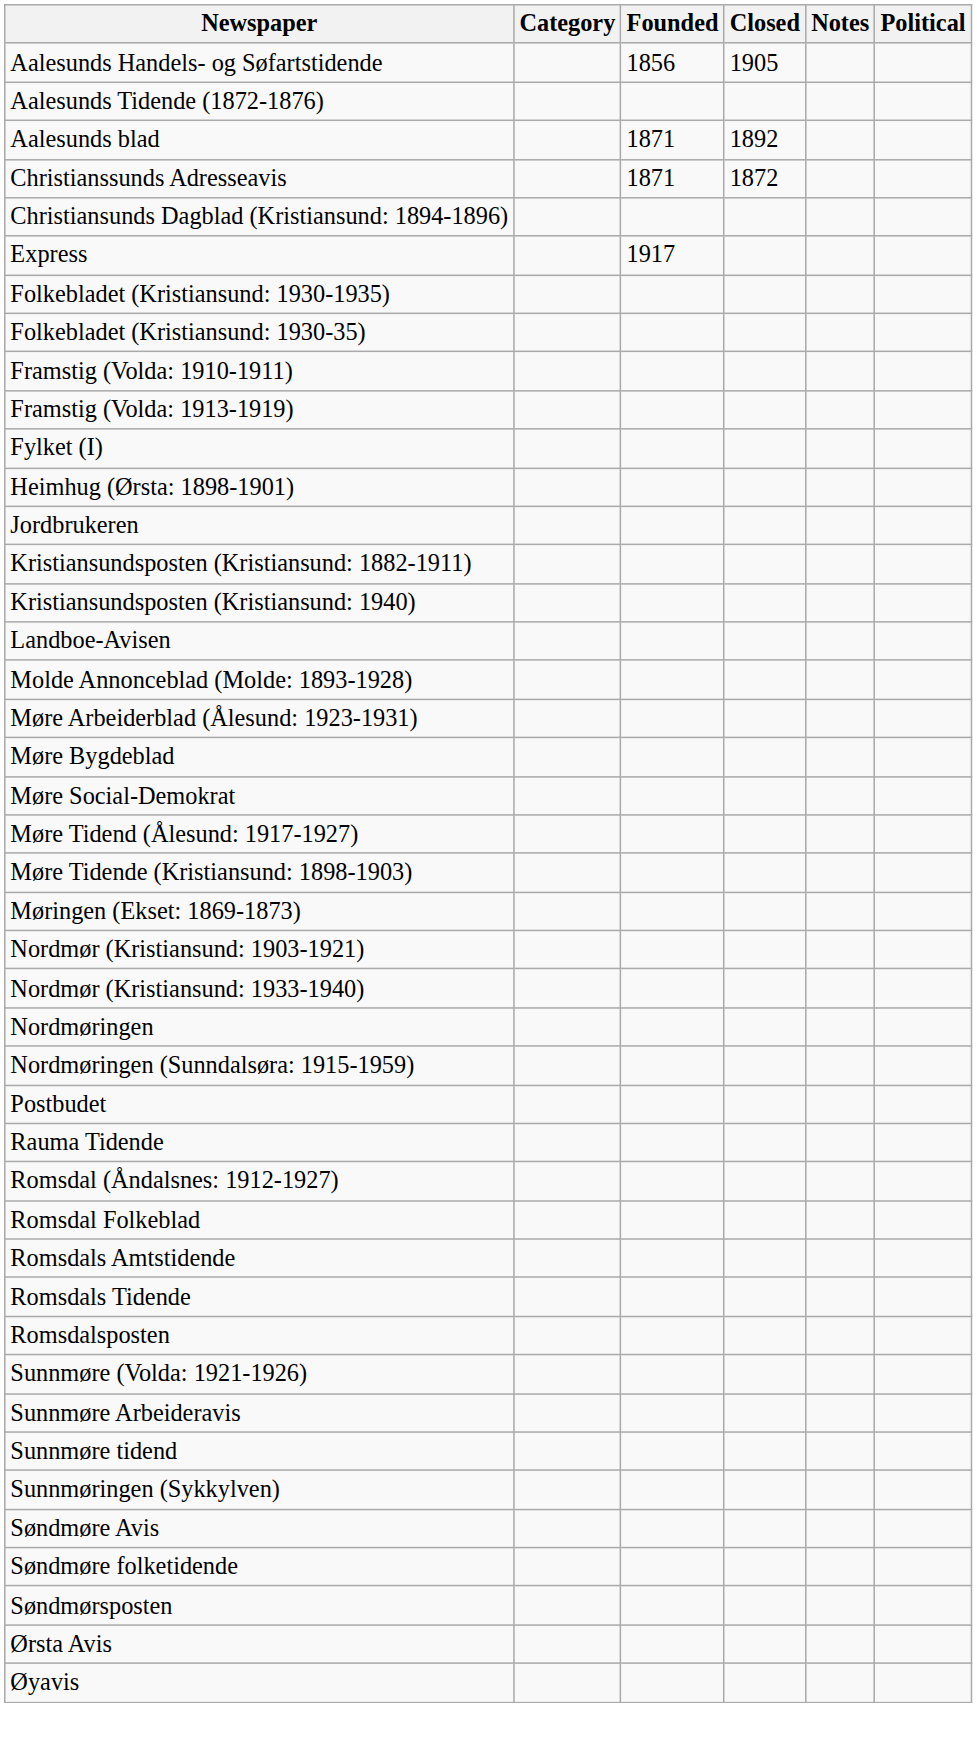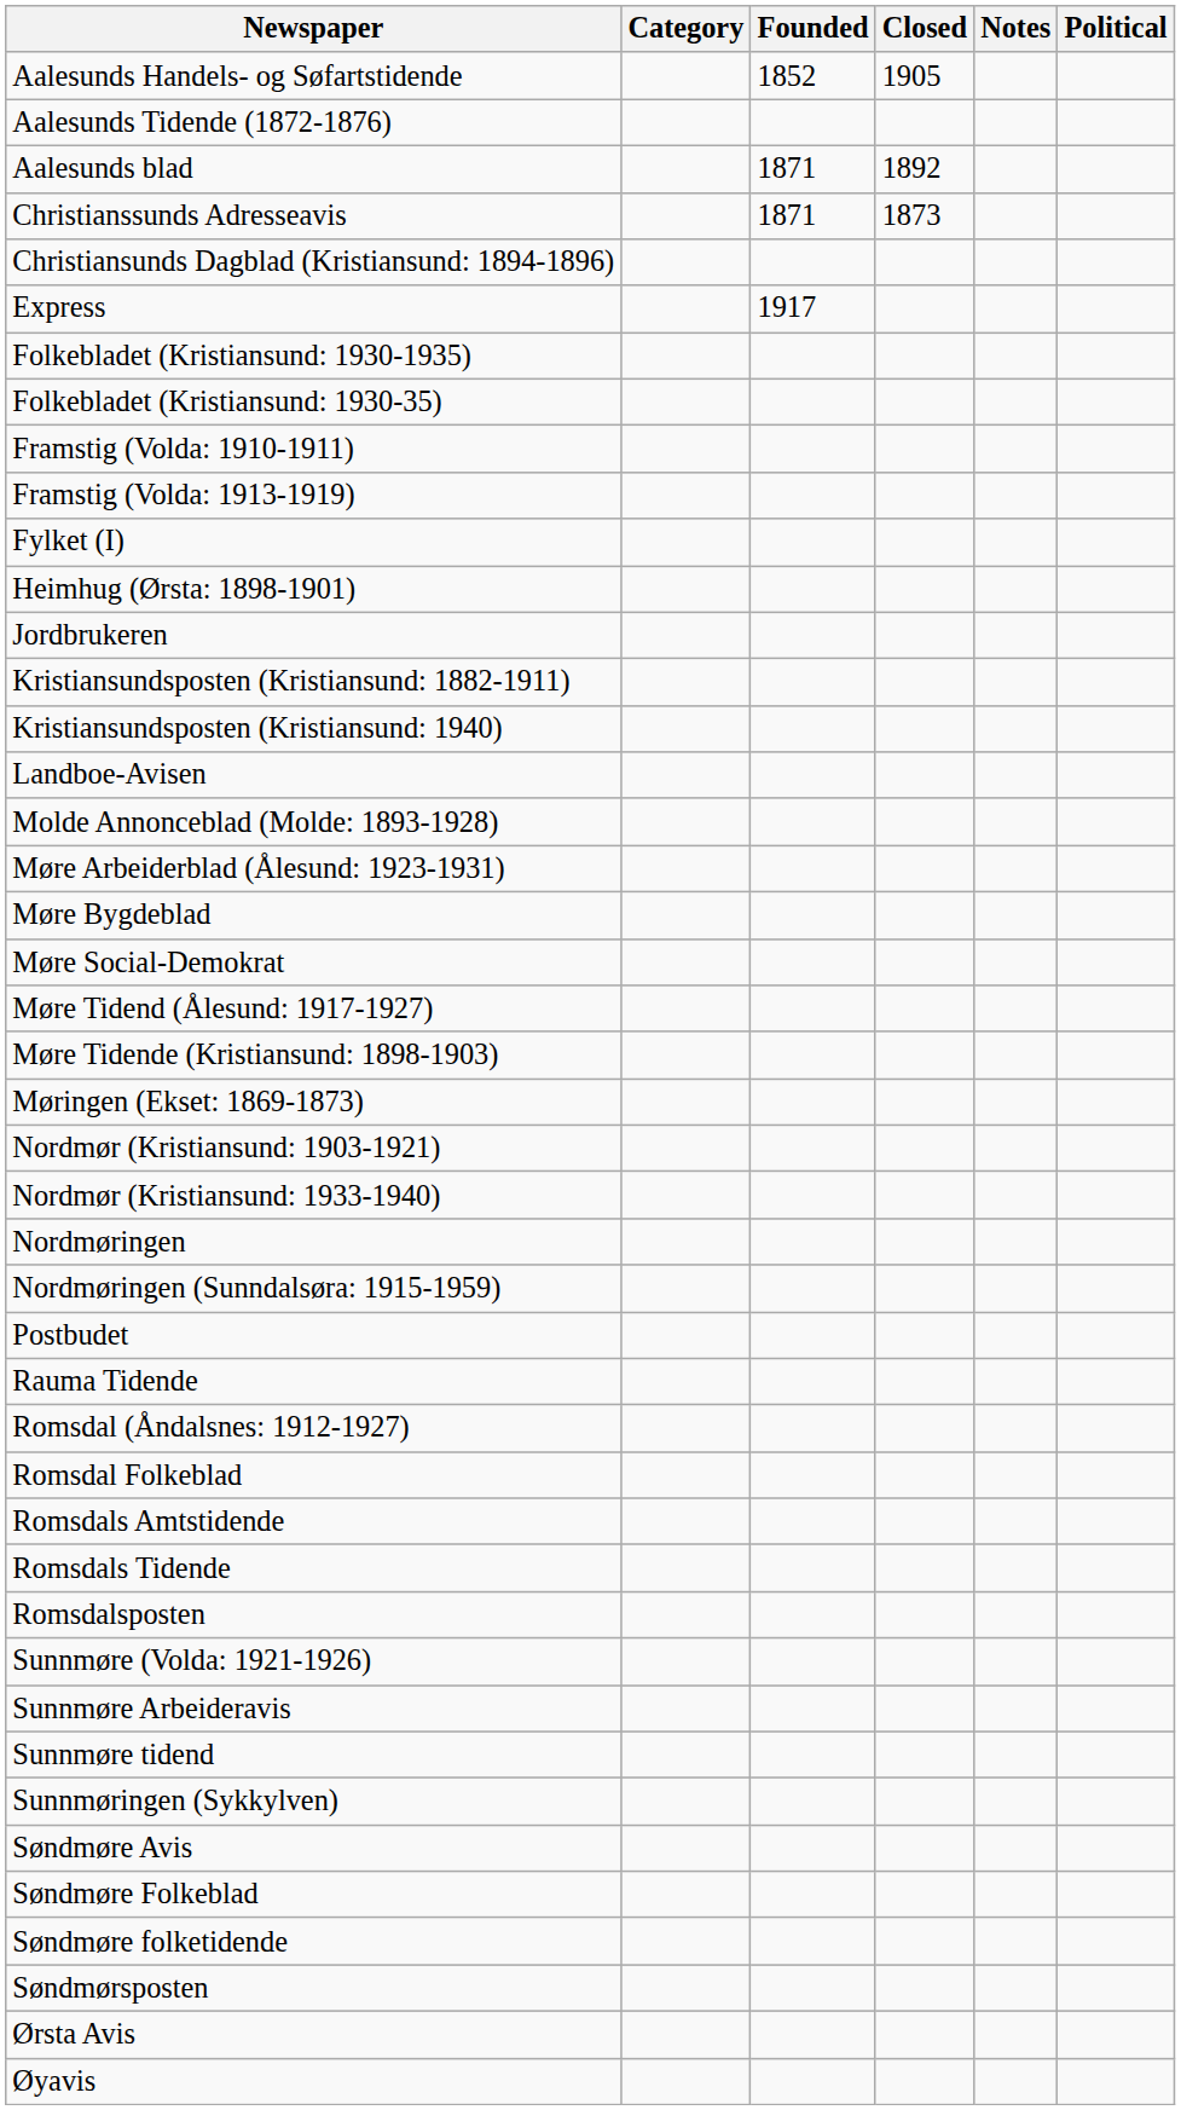 <table class="wikitable sortable">
 <tr>
 <th>Newspaper</th>
 <th>Category</th>
 <th>Founded</th>
 <th>Closed</th>
 <th class="unsortable">Notes</th>
 <th>Political</th>
 </tr>
 <tr>
 <td>Aalesunds Handels- og Søfartstidende</td>
 <td></td>
-<td>1856</td>
+<td>1852</td>
 <td>1905</td>
 <td></td>
 <td></td>
 </tr>
 <tr>
 <td>Aalesunds Tidende (1872-1876)</td>
 <td></td>
 <td></td>
 <td></td>
 <td></td>
 <td></td>
 </tr>
 <tr>
 <td>Aalesunds blad</td>
 <td></td>
 <td>1871</td>
 <td>1892</td>
 <td></td>
 <td></td>
 </tr>
 <tr>
 <td>Christianssunds Adresseavis</td>
 <td></td>
 <td>1871</td>
-<td>1872</td>
+<td>1873</td>
 <td></td>
 <td></td>
 </tr>
 <tr>
 <td>Christiansunds Dagblad (Kristiansund: 1894-1896)</td>
 <td></td>
 <td></td>
 <td></td>
 <td></td>
 <td></td>
 </tr>
 <tr>
 <td>Express</td>
 <td></td>
 <td>1917</td>
 <td></td>
 <td></td>
 <td></td>
 </tr>
 <tr>
 <td>Folkebladet (Kristiansund: 1930-1935)</td>
 <td></td>
 <td></td>
 <td></td>
 <td></td>
 <td></td>
 </tr>
 <tr>
 <td>Folkebladet (Kristiansund: 1930-35)</td>
 <td></td>
 <td></td>
 <td></td>
 <td></td>
 <td></td>
 </tr>
 <tr>
 <td>Framstig (Volda: 1910-1911)</td>
 <td></td>
 <td></td>
 <td></td>
 <td></td>
 <td></td>
 </tr>
 <tr>
 <td>Framstig (Volda: 1913-1919)</td>
 <td></td>
 <td></td>
 <td></td>
 <td></td>
 <td></td>
 </tr>
 <tr>
 <td>Fylket (I)</td>
 <td></td>
 <td></td>
 <td></td>
 <td></td>
 <td></td>
 </tr>
 <tr>
 <td>Heimhug (Ørsta: 1898-1901)</td>
 <td></td>
 <td></td>
 <td></td>
 <td></td>
 <td></td>
 </tr>
 <tr>
 <td>Jordbrukeren</td>
 <td></td>
 <td></td>
 <td></td>
 <td></td>
 <td></td>
 </tr>
 <tr>
 <td>Kristiansundsposten (Kristiansund: 1882-1911)</td>
 <td></td>
 <td></td>
 <td></td>
 <td></td>
 <td></td>
 </tr>
 <tr>
 <td>Kristiansundsposten (Kristiansund: 1940)</td>
 <td></td>
 <td></td>
 <td></td>
 <td></td>
 <td></td>
 </tr>
 <tr>
 <td>Landboe-Avisen</td>
 <td></td>
 <td></td>
 <td></td>
 <td></td>
 <td></td>
 </tr>
 <tr>
 <td>Molde Annonceblad (Molde: 1893-1928)</td>
 <td></td>
 <td></td>
 <td></td>
 <td></td>
 <td></td>
 </tr>
 <tr>
 <td>Møre Arbeiderblad (Ålesund: 1923-1931)</td>
 <td></td>
 <td></td>
 <td></td>
 <td></td>
 <td></td>
 </tr>
 <tr>
 <td>Møre Bygdeblad</td>
 <td></td>
 <td></td>
 <td></td>
 <td></td>
 <td></td>
 </tr>
 <tr>
 <td>Møre Social-Demokrat</td>
 <td></td>
 <td></td>
 <td></td>
 <td></td>
 <td></td>
 </tr>
 <tr>
 <td>Møre Tidend (Ålesund: 1917-1927)</td>
 <td></td>
 <td></td>
 <td></td>
 <td></td>
 <td></td>
 </tr>
 <tr>
 <td>Møre Tidende (Kristiansund: 1898-1903)</td>
 <td></td>
 <td></td>
 <td></td>
 <td></td>
 <td></td>
 </tr>
 <tr>
 <td>Møringen (Ekset: 1869-1873)</td>
 <td></td>
 <td></td>
 <td></td>
 <td></td>
 <td></td>
 </tr>
 <tr>
 <td>Nordmør (Kristiansund: 1903-1921)</td>
 <td></td>
 <td></td>
 <td></td>
 <td></td>
 <td></td>
 </tr>
 <tr>
 <td>Nordmør (Kristiansund: 1933-1940)</td>
 <td></td>
 <td></td>
 <td></td>
 <td></td>
 <td></td>
 </tr>
 <tr>
 <td>Nordmøringen</td>
 <td></td>
 <td></td>
 <td></td>
 <td></td>
 <td></td>
 </tr>
 <tr>
 <td>Nordmøringen (Sunndalsøra: 1915-1959)</td>
 <td></td>
 <td></td>
 <td></td>
 <td></td>
 <td></td>
 </tr>
 <tr>
 <td>Postbudet</td>
 <td></td>
 <td></td>
 <td></td>
 <td></td>
 <td></td>
 </tr>
 <tr>
 <td>Rauma Tidende</td>
 <td></td>
 <td></td>
 <td></td>
 <td></td>
 <td></td>
 </tr>
 <tr>
 <td>Romsdal (Åndalsnes: 1912-1927)</td>
 <td></td>
 <td></td>
 <td></td>
 <td></td>
 <td></td>
 </tr>
 <tr>
 <td>Romsdal Folkeblad</td>
 <td></td>
 <td></td>
 <td></td>
 <td></td>
 <td></td>
 </tr>
 <tr>
 <td>Romsdals Amtstidende</td>
 <td></td>
 <td></td>
 <td></td>
 <td></td>
 <td></td>
 </tr>
 <tr>
 <td>Romsdals Tidende</td>
 <td></td>
 <td></td>
 <td></td>
 <td></td>
 <td></td>
 </tr>
 <tr>
 <td>Romsdalsposten</td>
 <td></td>
 <td></td>
 <td></td>
 <td></td>
 <td></td>
 </tr>
 <tr>
 <td>Sunnmøre (Volda: 1921-1926)</td>
 <td></td>
 <td></td>
 <td></td>
 <td></td>
 <td></td>
 </tr>
 <tr>
 <td>Sunnmøre Arbeideravis</td>
 <td></td>
 <td></td>
 <td></td>
 <td></td>
 <td></td>
 </tr>
 <tr>
 <td>Sunnmøre tidend</td>
 <td></td>
 <td></td>
 <td></td>
 <td></td>
 <td></td>
 </tr>
 <tr>
 <td>Sunnmøringen (Sykkylven)</td>
 <td></td>
 <td></td>
 <td></td>
 <td></td>
 <td></td>
 </tr>
 <tr>
 <td>Søndmøre Avis</td>
 <td></td>
 <td></td>
 <td></td>
 <td></td>
 <td></td>
 </tr>
 <tr>
+<td>Søndmøre Folkeblad</td>
+<td></td>
+<td></td>
+<td></td>
+<td></td>
+<td></td>
+</tr>
+<tr>
 <td>Søndmøre folketidende</td>
 <td></td>
 <td></td>
 <td></td>
 <td></td>
 <td></td>
 </tr>
 <tr>
 <td>Søndmørsposten</td>
 <td></td>
 <td></td>
 <td></td>
 <td></td>
 <td></td>
 </tr>
 <tr>
 <td>Ørsta Avis</td>
 <td></td>
 <td></td>
 <td></td>
 <td></td>
 <td></td>
 </tr>
 <tr>
 <td>Øyavis</td>
 <td></td>
 <td></td>
 <td></td>
 <td></td>
 <td></td>
 </tr>
 </table>
